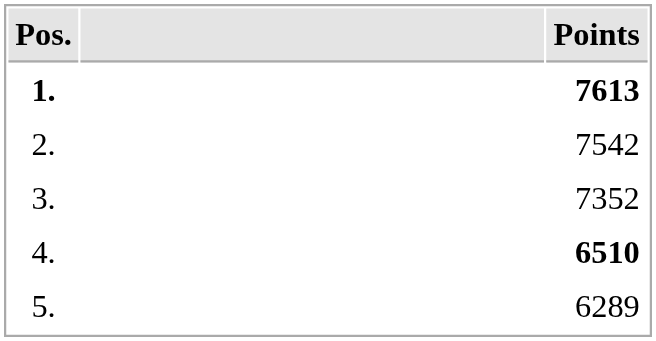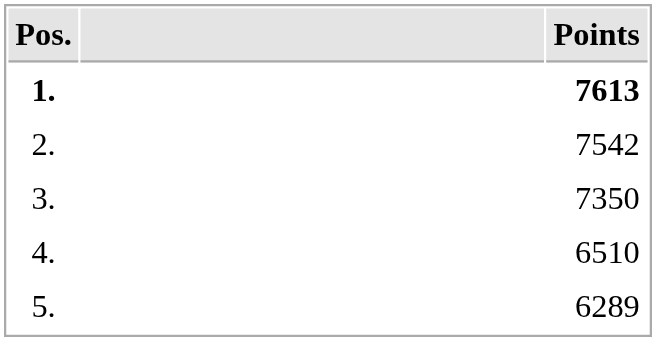 <table cellspacing="1" cellpadding="3" style="border:1px solid #AAAAAA;font-size:90%">
 <tr bgcolor="#E4E4E4">
 <th style="border-bottom:1px solid #AAAAAA" width=10>Pos.</th>
 <th style="border-bottom:1px solid #AAAAAA" width=200></th>
 <th style="border-bottom:1px solid #AAAAAA" width=20>Points</th>
 </tr>
 <tr>
 <td align=center><strong>1.</strong></td>
 <td><strong></strong></td>
 <td align=right><strong>7613</strong></td>
 </tr>
 <tr>
 <td align=center>2.</td>
 <td></td>
 <td align=right>7542</td>
 </tr>
 <tr>
 <td align=center>3.</td>
 <td></td>
-<td align=right>7352</td>
+<td align=right>7350</td>
 </tr>
 <tr>
 <td align=center>4.</td>
 <td></td>
-<td align=right><strong>6510</strong></td>
+<td align=right>6510</td>
 </tr>
 <tr>
 <td align=center>5.</td>
 <td></td>
 <td align=right>6289</td>
 </tr>
 </table>
